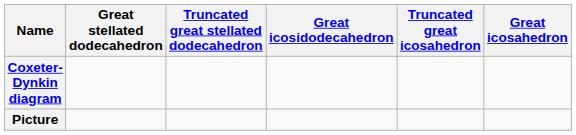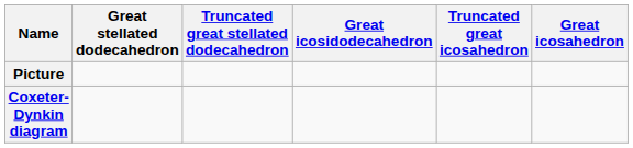 <table class="wikitable" width=500>
 <tr>
 <th>Name</th>
 <th>Great<br>stellated<br>dodecahedron</th>
 <th><a href='#'>Truncated great stellated dodecahedron</a></th>
 <th><a href='#'>Great<br>icosidodecahedron</a></th>
 <th><a href='#'>Truncated<br>great<br>icosahedron</a></th>
 <th><a href='#'>Great<br>icosahedron</a></th>
 </tr>
+<tr>
+<th>Picture</th>
+<td></td>
+<td></td>
+<td></td>
+<td></td>
+<td></td>
+</tr>
 <tr align=center>
 <th><a href='#'>Coxeter-Dynkin<br>diagram</a></th>
 <td></td>
 <td></td>
 <td></td>
 <td></td>
 <td></td>
 </tr>
-<tr>
-<th>Picture</th>
-<td></td>
-<td></td>
-<td></td>
-<td></td>
-<td></td>
-</tr>
 </table>
